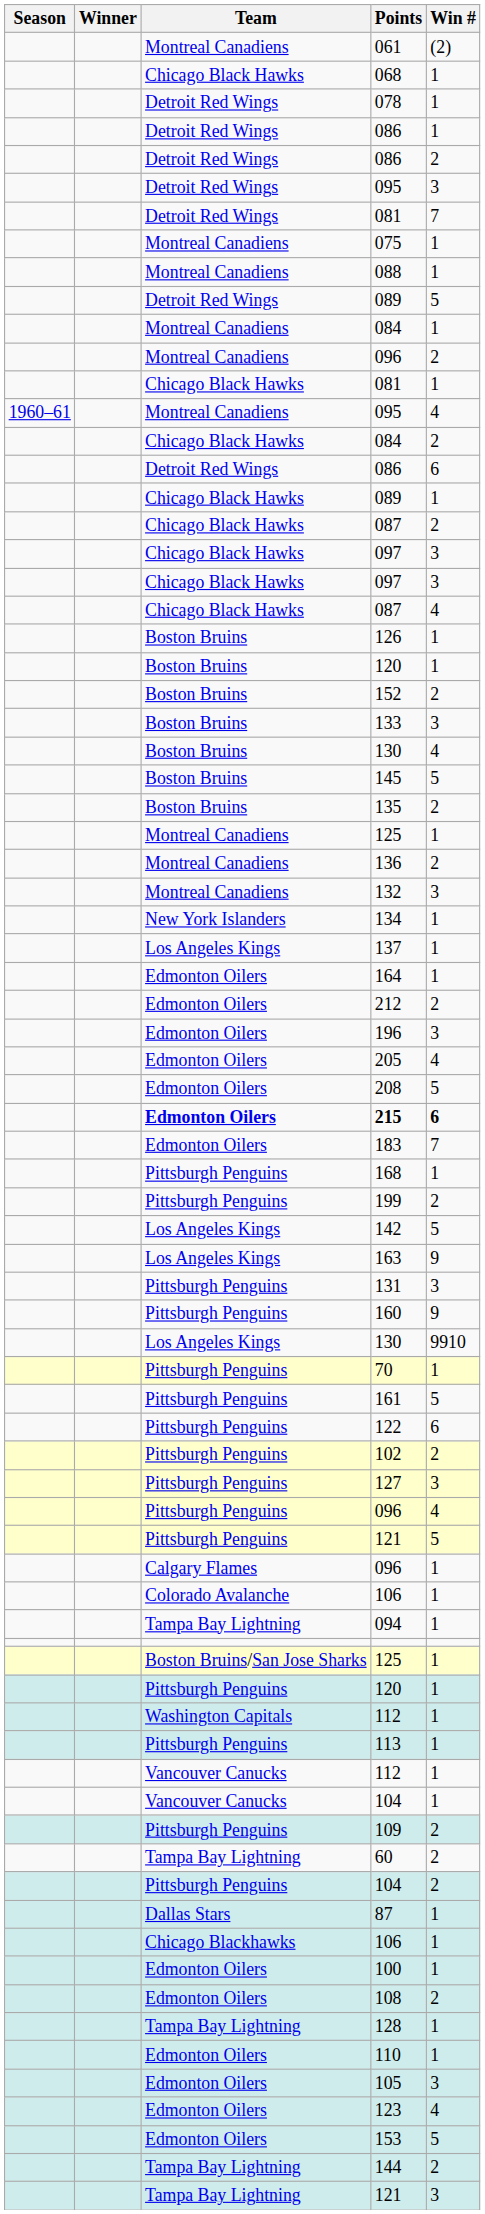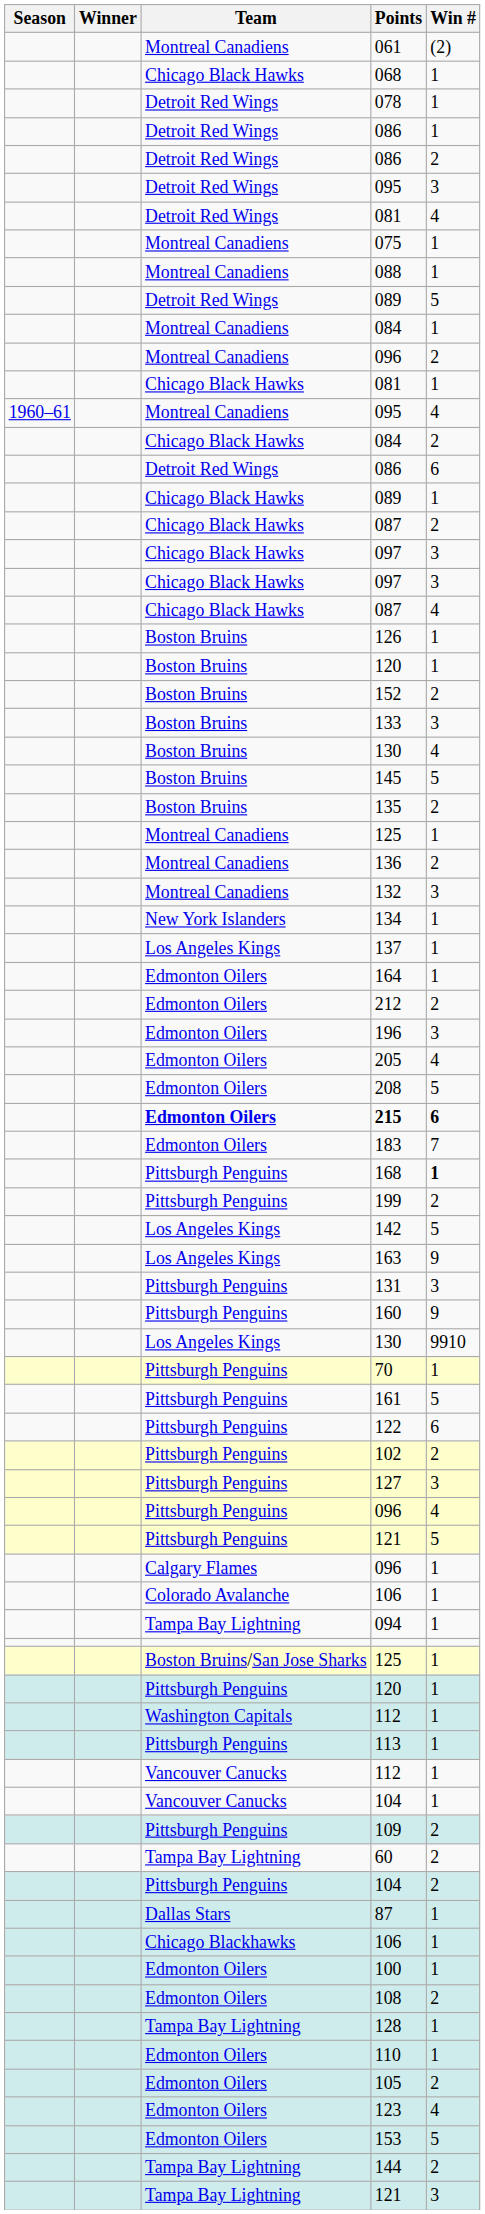 <table class="wikitable sortable">
 <tr>
 <th scope="col">Season</th>
 <th scope="col">Winner</th>
 <th scope="col">Team</th>
 <th scope="col">Points</th>
 <th scope="col">Win #</th>
 </tr>
 <tr>
 <td></td>
 <td></td>
 <td><a href='#'>Montreal Canadiens</a></td>
 <td><span>0</span>61</td>
 <td> (2)</td>
 </tr>
 <tr>
 <td></td>
 <td></td>
 <td><a href='#'>Chicago Black Hawks</a></td>
 <td><span>0</span>68</td>
 <td>1</td>
 </tr>
 <tr>
 <td></td>
 <td></td>
 <td><a href='#'>Detroit Red Wings</a></td>
 <td><span>0</span>78</td>
 <td>1</td>
 </tr>
 <tr>
 <td></td>
 <td></td>
 <td><a href='#'>Detroit Red Wings</a></td>
 <td><span>0</span>86</td>
 <td>1</td>
 </tr>
 <tr>
 <td></td>
 <td></td>
 <td><a href='#'>Detroit Red Wings</a></td>
 <td><span>0</span>86</td>
 <td>2</td>
 </tr>
 <tr>
 <td></td>
 <td></td>
 <td><a href='#'>Detroit Red Wings</a></td>
 <td><span>0</span>95</td>
 <td>3</td>
 </tr>
 <tr>
 <td></td>
 <td></td>
 <td><a href='#'>Detroit Red Wings</a></td>
 <td><span>0</span>81</td>
-<td>7</td>
+<td>4</td>
 </tr>
 <tr>
 <td></td>
 <td></td>
 <td><a href='#'>Montreal Canadiens</a></td>
 <td><span>0</span>75</td>
 <td>1</td>
 </tr>
 <tr>
 <td></td>
 <td></td>
 <td><a href='#'>Montreal Canadiens</a></td>
 <td><span>0</span>88</td>
 <td>1</td>
 </tr>
 <tr>
 <td></td>
 <td></td>
 <td><a href='#'>Detroit Red Wings</a></td>
 <td><span>0</span>89</td>
 <td>5</td>
 </tr>
 <tr>
 <td></td>
 <td></td>
 <td><a href='#'>Montreal Canadiens</a></td>
 <td><span>0</span>84</td>
 <td>1</td>
 </tr>
 <tr>
 <td></td>
 <td></td>
 <td><a href='#'>Montreal Canadiens</a></td>
 <td><span>0</span>96</td>
 <td>2</td>
 </tr>
 <tr>
 <td></td>
 <td></td>
 <td><a href='#'>Chicago Black Hawks</a></td>
 <td><span>0</span>81</td>
 <td>1</td>
 </tr>
 <tr>
 <td><a href='#'>1960–61</a></td>
 <td></td>
 <td><a href='#'>Montreal Canadiens</a></td>
 <td><span>0</span>95</td>
 <td>4</td>
 </tr>
 <tr>
 <td></td>
 <td></td>
 <td><a href='#'>Chicago Black Hawks</a></td>
 <td><span>0</span>84</td>
 <td>2</td>
 </tr>
 <tr>
 <td></td>
 <td></td>
 <td><a href='#'>Detroit Red Wings</a></td>
 <td><span>0</span>86</td>
 <td>6</td>
 </tr>
 <tr>
 <td></td>
 <td></td>
 <td><a href='#'>Chicago Black Hawks</a></td>
 <td><span>0</span>89</td>
 <td>1</td>
 </tr>
 <tr>
 <td></td>
 <td></td>
 <td><a href='#'>Chicago Black Hawks</a></td>
 <td><span>0</span>87</td>
 <td>2</td>
 </tr>
 <tr>
 <td></td>
 <td></td>
 <td><a href='#'>Chicago Black Hawks</a></td>
 <td><span>0</span>97</td>
 <td>3</td>
 </tr>
 <tr>
 <td></td>
 <td></td>
 <td><a href='#'>Chicago Black Hawks</a></td>
 <td><span>0</span>97</td>
 <td>3</td>
 </tr>
 <tr>
 <td></td>
 <td></td>
 <td><a href='#'>Chicago Black Hawks</a></td>
 <td><span>0</span>87</td>
 <td>4</td>
 </tr>
 <tr>
 <td></td>
 <td></td>
 <td><a href='#'>Boston Bruins</a></td>
 <td>126</td>
 <td>1</td>
 </tr>
 <tr>
 <td></td>
 <td></td>
 <td><a href='#'>Boston Bruins</a></td>
 <td>120</td>
 <td>1</td>
 </tr>
 <tr>
 <td></td>
 <td></td>
 <td><a href='#'>Boston Bruins</a></td>
 <td>152</td>
 <td>2</td>
 </tr>
 <tr>
 <td></td>
 <td></td>
 <td><a href='#'>Boston Bruins</a></td>
 <td>133</td>
 <td>3</td>
 </tr>
 <tr>
 <td></td>
 <td></td>
 <td><a href='#'>Boston Bruins</a></td>
 <td>130</td>
 <td>4</td>
 </tr>
 <tr>
 <td></td>
 <td></td>
 <td><a href='#'>Boston Bruins</a></td>
 <td>145</td>
 <td>5</td>
 </tr>
 <tr>
 <td></td>
 <td></td>
 <td><a href='#'>Boston Bruins</a></td>
 <td>135</td>
 <td>2</td>
 </tr>
 <tr>
 <td></td>
 <td></td>
 <td><a href='#'>Montreal Canadiens</a></td>
 <td>125</td>
 <td>1</td>
 </tr>
 <tr>
 <td></td>
 <td></td>
 <td><a href='#'>Montreal Canadiens</a></td>
 <td>136</td>
 <td>2</td>
 </tr>
 <tr>
 <td></td>
 <td></td>
 <td><a href='#'>Montreal Canadiens</a></td>
 <td>132</td>
 <td>3</td>
 </tr>
 <tr>
 <td></td>
 <td></td>
 <td><a href='#'>New York Islanders</a></td>
 <td>134</td>
 <td>1</td>
 </tr>
 <tr>
 <td></td>
 <td></td>
 <td><a href='#'>Los Angeles Kings</a></td>
 <td>137</td>
 <td>1</td>
 </tr>
 <tr>
 <td></td>
 <td></td>
 <td><a href='#'>Edmonton Oilers</a></td>
 <td>164</td>
 <td>1</td>
 </tr>
 <tr>
 <td></td>
 <td></td>
 <td><a href='#'>Edmonton Oilers</a></td>
 <td>212</td>
 <td>2</td>
 </tr>
 <tr>
 <td></td>
 <td></td>
 <td><a href='#'>Edmonton Oilers</a></td>
 <td>196</td>
 <td>3</td>
 </tr>
 <tr>
 <td></td>
 <td></td>
 <td><a href='#'>Edmonton Oilers</a></td>
 <td>205</td>
 <td>4</td>
 </tr>
 <tr>
 <td></td>
 <td></td>
 <td><a href='#'>Edmonton Oilers</a></td>
 <td>208</td>
 <td>5</td>
 </tr>
 <tr style="font-weight:bold;">
 <td></td>
 <td></td>
 <td><a href='#'>Edmonton Oilers</a></td>
 <td>215</td>
 <td>6</td>
 </tr>
 <tr>
 <td></td>
 <td></td>
 <td><a href='#'>Edmonton Oilers</a></td>
 <td>183</td>
 <td>7</td>
 </tr>
 <tr>
 <td></td>
 <td></td>
 <td><a href='#'>Pittsburgh Penguins</a></td>
 <td>168</td>
-<td>1</td>
+<td><strong>1</strong></td>
 </tr>
 <tr>
 <td></td>
 <td></td>
 <td><a href='#'>Pittsburgh Penguins</a></td>
 <td>199</td>
 <td>2</td>
 </tr>
 <tr>
 <td></td>
 <td></td>
 <td><a href='#'>Los Angeles Kings</a></td>
 <td>142</td>
 <td>5</td>
 </tr>
 <tr>
 <td></td>
 <td></td>
 <td><a href='#'>Los Angeles Kings</a></td>
 <td>163</td>
 <td>9</td>
 </tr>
 <tr>
 <td></td>
 <td></td>
 <td><a href='#'>Pittsburgh Penguins</a></td>
 <td>131</td>
 <td>3</td>
 </tr>
 <tr>
 <td></td>
 <td></td>
 <td><a href='#'>Pittsburgh Penguins</a></td>
 <td>160</td>
 <td>9</td>
 </tr>
 <tr>
 <td></td>
 <td></td>
 <td><a href='#'>Los Angeles Kings</a></td>
 <td>130</td>
 <td><span>99</span>10</td>
 </tr>
 <tr bgcolor="#FFFFCC">
 <td></td>
 <td></td>
 <td><a href='#'>Pittsburgh Penguins</a></td>
 <td>70</td>
 <td>1</td>
 </tr>
 <tr>
 <td></td>
 <td></td>
 <td><a href='#'>Pittsburgh Penguins</a></td>
 <td>161</td>
 <td>5</td>
 </tr>
 <tr>
 <td></td>
 <td></td>
 <td><a href='#'>Pittsburgh Penguins</a></td>
 <td>122</td>
 <td>6</td>
 </tr>
 <tr bgcolor="#FFFFCC">
 <td></td>
 <td></td>
 <td><a href='#'>Pittsburgh Penguins</a></td>
 <td>102</td>
 <td>2</td>
 </tr>
 <tr bgcolor="#FFFFCC">
 <td></td>
 <td></td>
 <td><a href='#'>Pittsburgh Penguins</a></td>
 <td>127</td>
 <td>3</td>
 </tr>
 <tr bgcolor="#FFFFCC">
 <td></td>
 <td></td>
 <td><a href='#'>Pittsburgh Penguins</a></td>
 <td><span>0</span>96</td>
 <td>4</td>
 </tr>
 <tr bgcolor="#FFFFCC">
 <td></td>
 <td></td>
 <td><a href='#'>Pittsburgh Penguins</a></td>
 <td>121</td>
 <td>5</td>
 </tr>
 <tr>
 <td></td>
 <td></td>
 <td><a href='#'>Calgary Flames</a></td>
 <td><span>0</span>96</td>
 <td>1</td>
 </tr>
 <tr>
 <td></td>
 <td></td>
 <td><a href='#'>Colorado Avalanche</a></td>
 <td>106</td>
 <td>1</td>
 </tr>
 <tr>
 <td></td>
 <td></td>
 <td><a href='#'>Tampa Bay Lightning</a></td>
 <td><span>0</span>94</td>
 <td>1</td>
 </tr>
 <tr>
 <td></td>
 <td></td>
 <td></td>
 <td></td>
 <td></td>
 </tr>
 <tr bgcolor="#FFFFCC">
 <td></td>
 <td></td>
 <td><a href='#'>Boston Bruins</a>/<a href='#'>San Jose Sharks</a></td>
 <td>125</td>
 <td>1</td>
 </tr>
 <tr bgcolor="#CFECEC">
 <td></td>
 <td></td>
 <td><a href='#'>Pittsburgh Penguins</a></td>
 <td>120</td>
 <td>1</td>
 </tr>
 <tr bgcolor="#CFECEC">
 <td></td>
 <td></td>
 <td><a href='#'>Washington Capitals</a></td>
 <td>112</td>
 <td>1</td>
 </tr>
 <tr bgcolor="#CFECEC">
 <td></td>
 <td></td>
 <td><a href='#'>Pittsburgh Penguins</a></td>
 <td>113</td>
 <td>1</td>
 </tr>
 <tr>
 <td></td>
 <td></td>
 <td><a href='#'>Vancouver Canucks</a></td>
 <td>112</td>
 <td>1</td>
 </tr>
 <tr>
 <td></td>
 <td></td>
 <td><a href='#'>Vancouver Canucks</a></td>
 <td>104</td>
 <td>1</td>
 </tr>
 <tr bgcolor="#CFECEC">
 <td></td>
 <td></td>
 <td><a href='#'>Pittsburgh Penguins</a></td>
 <td>109</td>
 <td>2</td>
 </tr>
 <tr>
 <td></td>
 <td></td>
 <td><a href='#'>Tampa Bay Lightning</a></td>
 <td>60</td>
 <td>2</td>
 </tr>
 <tr bgcolor="#CFECEC">
 <td></td>
 <td></td>
 <td><a href='#'>Pittsburgh Penguins</a></td>
 <td>104</td>
 <td>2</td>
 </tr>
 <tr bgcolor="#CFECEC">
 <td></td>
 <td></td>
 <td><a href='#'>Dallas Stars</a></td>
 <td>87</td>
 <td>1</td>
 </tr>
 <tr bgcolor="#CFECEC">
 <td></td>
 <td></td>
 <td><a href='#'>Chicago Blackhawks</a></td>
 <td>106</td>
 <td>1</td>
 </tr>
 <tr bgcolor="#CFECEC">
 <td></td>
 <td></td>
 <td><a href='#'>Edmonton Oilers</a></td>
 <td>100</td>
 <td>1</td>
 </tr>
 <tr bgcolor="#CFECEC">
 <td></td>
 <td></td>
 <td><a href='#'>Edmonton Oilers</a></td>
 <td>108</td>
 <td>2</td>
 </tr>
 <tr bgcolor="#CFECEC">
 <td></td>
 <td></td>
 <td><a href='#'>Tampa Bay Lightning</a></td>
 <td>128</td>
 <td>1</td>
 </tr>
 <tr bgcolor="#CFECEC">
 <td></td>
 <td></td>
 <td><a href='#'>Edmonton Oilers</a></td>
 <td>110</td>
 <td>1</td>
 </tr>
 <tr bgcolor="#CFECEC">
 <td></td>
 <td></td>
 <td><a href='#'>Edmonton Oilers</a></td>
 <td>105</td>
-<td>3</td>
+<td>2</td>
 </tr>
 <tr bgcolor="#CFECEC">
 <td></td>
 <td></td>
 <td><a href='#'>Edmonton Oilers</a></td>
 <td>123</td>
 <td>4</td>
 </tr>
 <tr bgcolor="#CFECEC">
 <td></td>
 <td></td>
 <td><a href='#'>Edmonton Oilers</a></td>
 <td>153</td>
 <td>5</td>
 </tr>
 <tr bgcolor="#CFECEC">
 <td></td>
 <td></td>
 <td><a href='#'>Tampa Bay Lightning</a></td>
 <td>144</td>
 <td>2</td>
 </tr>
 <tr bgcolor="#CFECEC">
 <td></td>
 <td></td>
 <td><a href='#'>Tampa Bay Lightning</a></td>
 <td>121</td>
 <td>3</td>
 </tr>
 </table>
